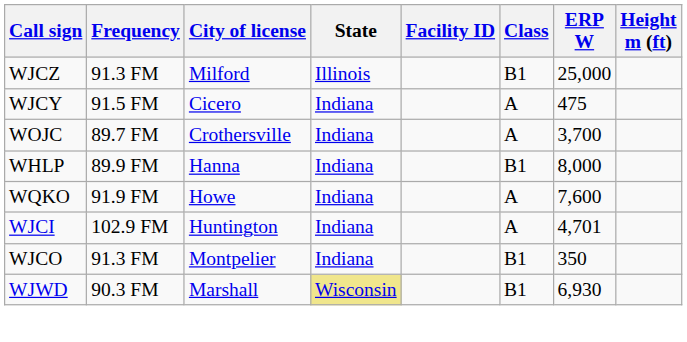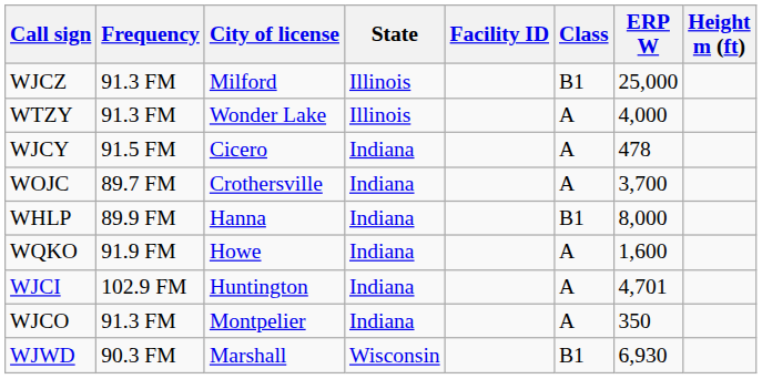 <table class="wikitable sortable">
 <tr>
 <th><a href='#'>Call sign</a></th>
 <th data-sort-type="number"><a href='#'>Frequency</a></th>
 <th><a href='#'>City of license</a></th>
 <th>State</th>
 <th data-sort-type="number"><a href='#'>Facility ID</a></th>
 <th><a href='#'>Class</a></th>
 <th data-sort-type="number"><a href='#'>ERP</a><br><a href='#'>W</a></th>
 <th data-sort-type="number"><a href='#'>Height</a><br><a href='#'>m</a> (<a href='#'>ft</a>)</th>
 </tr>
 <tr>
 <td>WJCZ</td>
 <td>91.3 FM</td>
 <td><a href='#'>Milford</a></td>
 <td><a href='#'>Illinois</a></td>
 <td></td>
 <td>B1</td>
 <td>25,000</td>
 <td></td>
 </tr>
 <tr>
+<td>WTZY</td>
+<td>91.3 FM</td>
+<td><a href='#'>Wonder Lake</a></td>
+<td><a href='#'>Illinois</a></td>
+<td></td>
+<td>A</td>
+<td>4,000</td>
+<td></td>
+</tr>
+<tr>
 <td>WJCY</td>
 <td>91.5 FM</td>
 <td><a href='#'>Cicero</a></td>
 <td><a href='#'>Indiana</a></td>
 <td></td>
 <td>A</td>
-<td>475</td>
+<td>478</td>
 <td></td>
 </tr>
 <tr>
 <td>WOJC</td>
 <td>89.7 FM</td>
 <td><a href='#'>Crothersville</a></td>
 <td><a href='#'>Indiana</a></td>
 <td></td>
 <td>A</td>
 <td>3,700</td>
 <td></td>
 </tr>
 <tr>
 <td>WHLP</td>
 <td>89.9 FM</td>
 <td><a href='#'>Hanna</a></td>
 <td><a href='#'>Indiana</a></td>
 <td></td>
 <td>B1</td>
 <td>8,000</td>
 <td></td>
 </tr>
 <tr>
 <td>WQKO</td>
 <td>91.9 FM</td>
 <td><a href='#'>Howe</a></td>
 <td><a href='#'>Indiana</a></td>
 <td></td>
 <td>A</td>
-<td>7,600</td>
+<td>1,600</td>
 <td></td>
 </tr>
 <tr>
 <td><a href='#'>WJCI</a></td>
 <td>102.9 FM</td>
 <td><a href='#'>Huntington</a></td>
 <td><a href='#'>Indiana</a></td>
 <td></td>
 <td>A</td>
 <td>4,701</td>
 <td></td>
 </tr>
 <tr>
 <td>WJCO</td>
 <td>91.3 FM</td>
 <td><a href='#'>Montpelier</a></td>
 <td><a href='#'>Indiana</a></td>
 <td></td>
-<td>B1</td>
+<td>A</td>
 <td>350</td>
 <td></td>
 </tr>
 <tr>
 <td><a href='#'>WJWD</a></td>
 <td>90.3 FM</td>
 <td><a href='#'>Marshall</a></td>
-<td style="background: khaki;"><a href='#'>Wisconsin</a></td>
+<td><a href='#'>Wisconsin</a></td>
 <td></td>
 <td>B1</td>
 <td>6,930</td>
 <td></td>
 </tr>
 </table>
